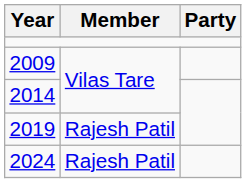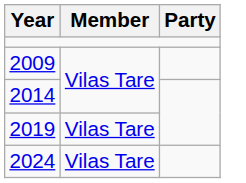 <table class="wikitable">
 <tr>
 <th>Year</th>
 <th>Member</th>
 <th colspan="2">Party</th>
 </tr>
 <tr>
 <td colspan="4"></td>
 </tr>
 <tr>
 <td><a href='#'>2009</a></td>
 <td rowspan="2"><a href='#'>Vilas Tare</a></td>
 <td></td>
 </tr>
 <tr>
 <td><a href='#'>2014</a></td>
 </tr>
 <tr>
 <td><a href='#'>2019</a></td>
-<td><a href='#'>Rajesh Patil</a></td>
+<td><a href='#'>Vilas Tare</a></td>
 </tr>
 <tr>
 <td><a href='#'>2024</a></td>
-<td><a href='#'>Rajesh Patil</a></td>
+<td><a href='#'>Vilas Tare</a></td>
 <td></td>
 </tr>
 </table>
